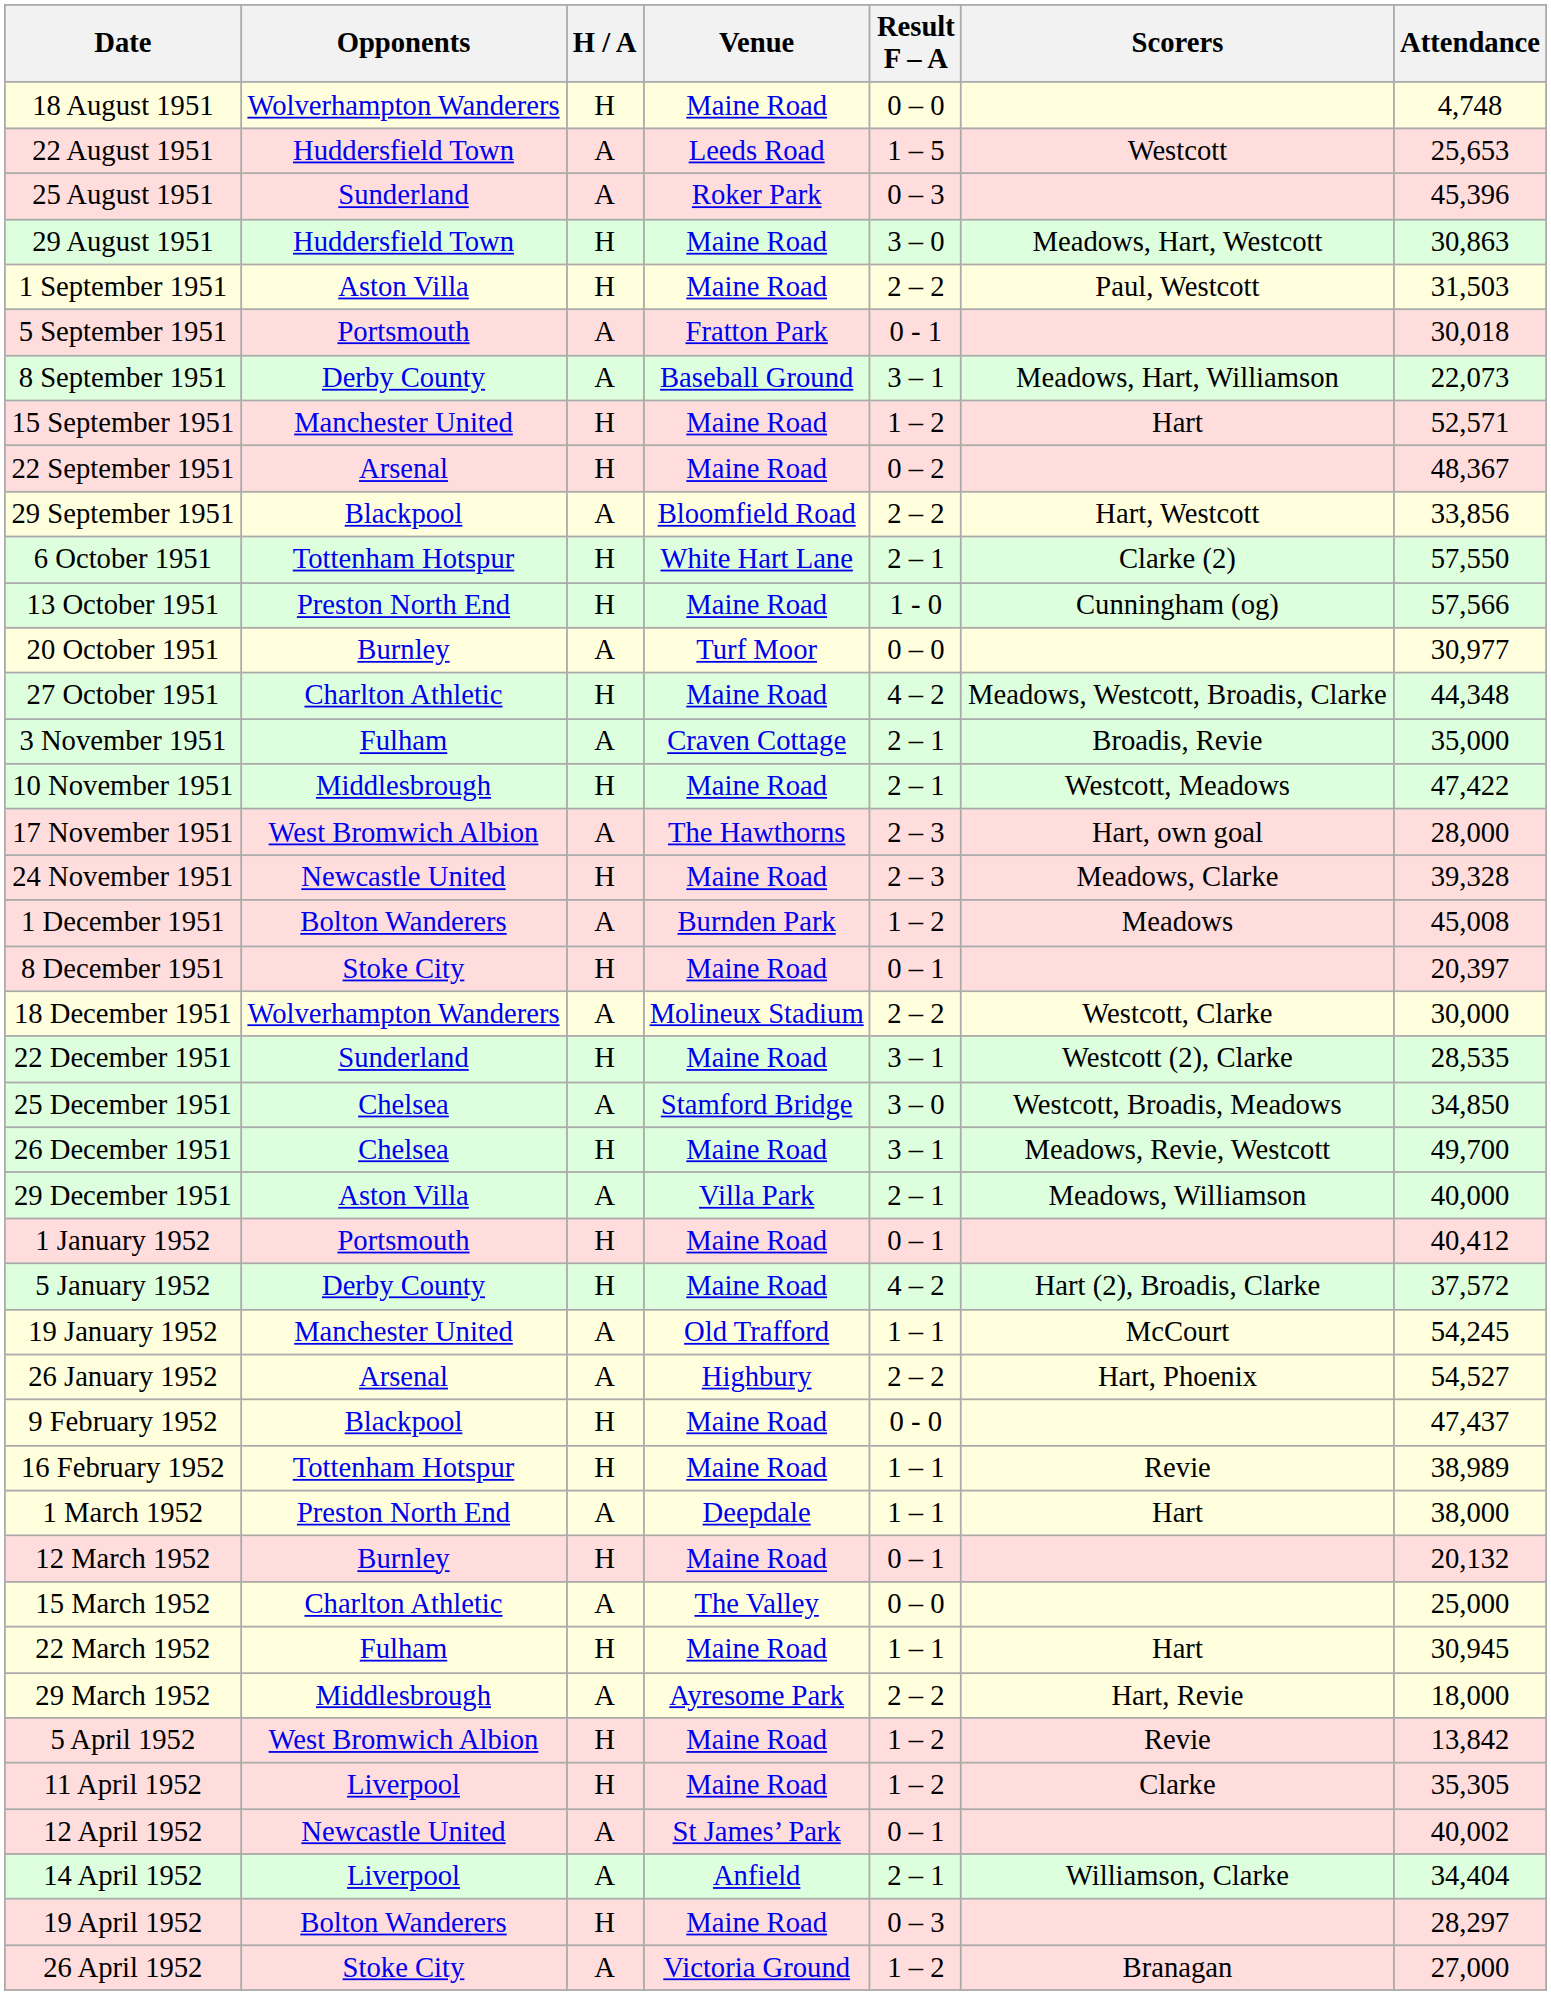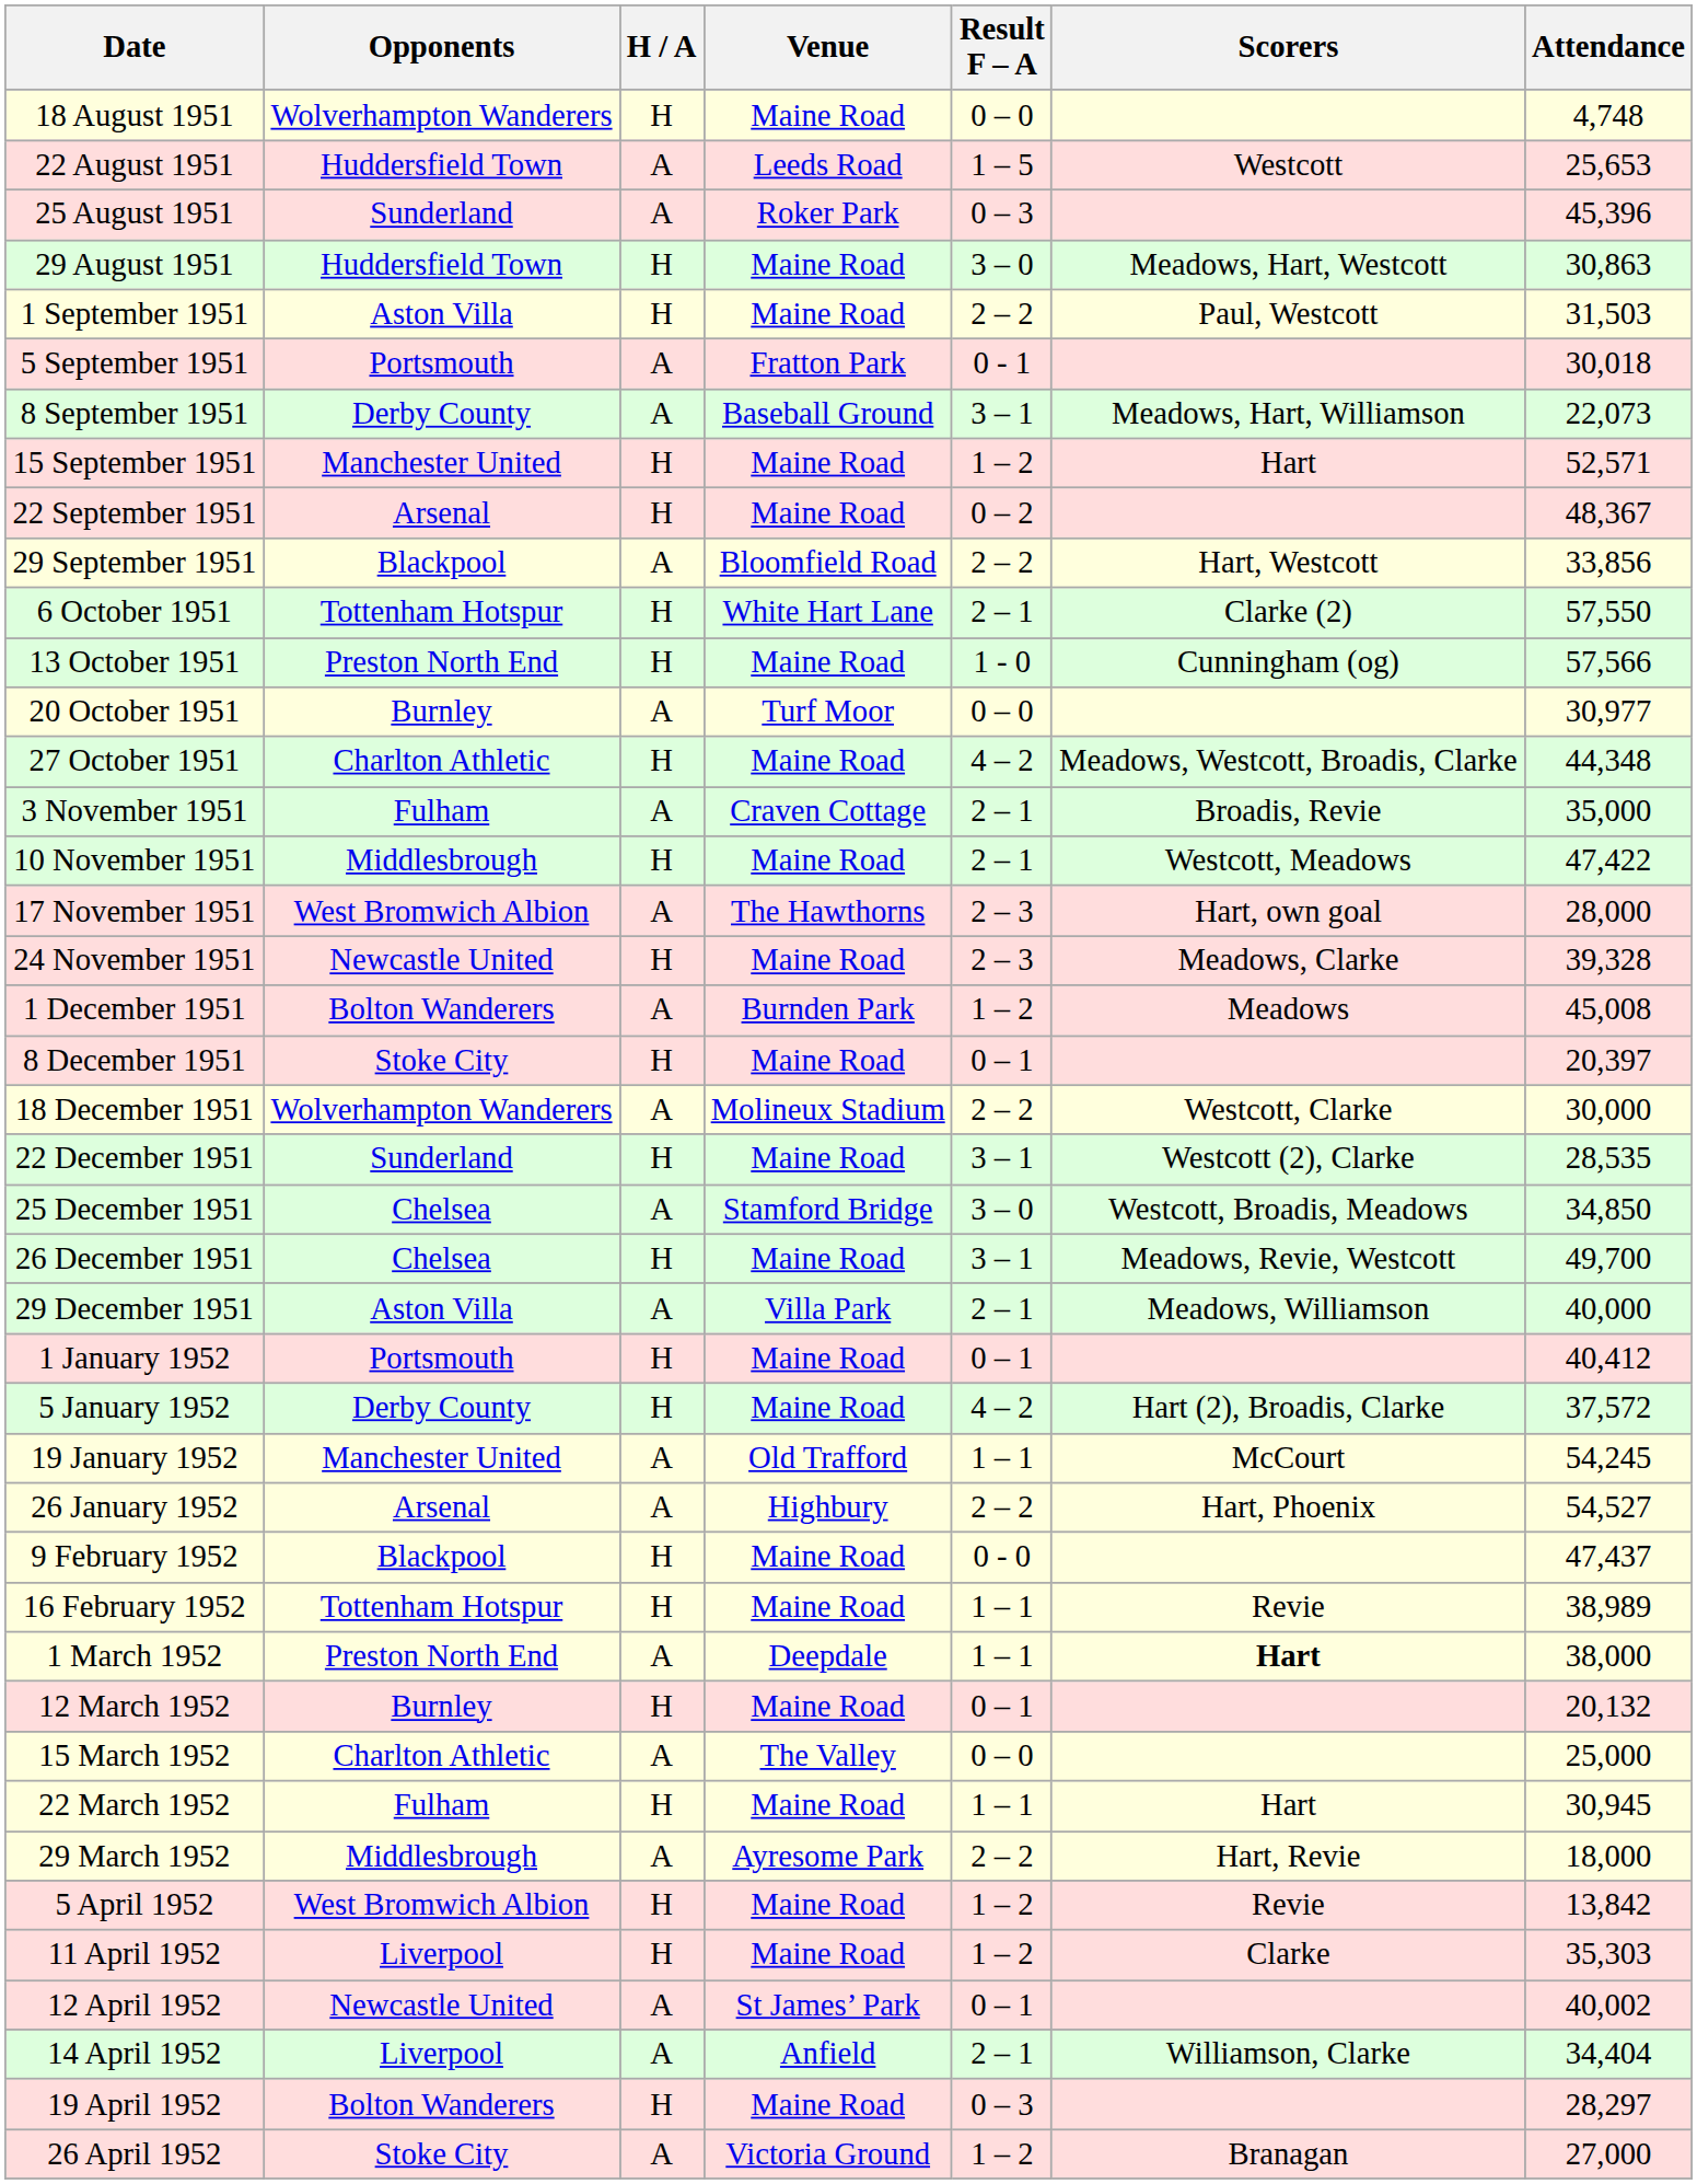 <table class="wikitable" style="text-align:center">
 <tr>
 <th>Date</th>
 <th>Opponents</th>
 <th>H / A</th>
 <th>Venue</th>
 <th>Result<br>F – A</th>
 <th>Scorers</th>
 <th>Attendance</th>
 </tr>
 <tr bgcolor="#ffffdd">
 <td>18 August 1951</td>
 <td><a href='#'>Wolverhampton Wanderers</a></td>
 <td>H</td>
 <td><a href='#'>Maine Road</a></td>
 <td>0 – 0</td>
 <td></td>
 <td>4,748</td>
 </tr>
 <tr bgcolor="#ffdddd">
 <td>22 August 1951</td>
 <td><a href='#'>Huddersfield Town</a></td>
 <td>A</td>
 <td><a href='#'>Leeds Road</a></td>
 <td>1 – 5</td>
 <td>Westcott</td>
 <td>25,653</td>
 </tr>
 <tr bgcolor="#ffdddd">
 <td>25 August 1951</td>
 <td><a href='#'>Sunderland</a></td>
 <td>A</td>
 <td><a href='#'>Roker Park</a></td>
 <td>0 – 3</td>
 <td></td>
 <td>45,396</td>
 </tr>
 <tr bgcolor="#ddffdd">
 <td>29 August 1951</td>
 <td><a href='#'>Huddersfield Town</a></td>
 <td>H</td>
 <td><a href='#'>Maine Road</a></td>
 <td>3 – 0</td>
 <td>Meadows, Hart, Westcott</td>
 <td>30,863</td>
 </tr>
 <tr bgcolor="#ffffdd">
 <td>1 September 1951</td>
 <td><a href='#'>Aston Villa</a></td>
 <td>H</td>
 <td><a href='#'>Maine Road</a></td>
 <td>2 – 2</td>
 <td>Paul, Westcott</td>
 <td>31,503</td>
 </tr>
 <tr bgcolor="#ffdddd">
 <td>5 September 1951</td>
 <td><a href='#'>Portsmouth</a></td>
 <td>A</td>
 <td><a href='#'>Fratton Park</a></td>
 <td>0 - 1</td>
 <td></td>
 <td>30,018</td>
 </tr>
 <tr bgcolor="#ddffdd">
 <td>8 September 1951</td>
 <td><a href='#'>Derby County</a></td>
 <td>A</td>
 <td><a href='#'>Baseball Ground</a></td>
 <td>3 – 1</td>
 <td>Meadows, Hart, Williamson</td>
 <td>22,073</td>
 </tr>
 <tr bgcolor="#ffdddd">
 <td>15 September 1951</td>
 <td><a href='#'>Manchester United</a></td>
 <td>H</td>
 <td><a href='#'>Maine Road</a></td>
 <td>1 – 2</td>
 <td>Hart</td>
 <td>52,571</td>
 </tr>
 <tr bgcolor="#ffdddd">
 <td>22 September 1951</td>
 <td><a href='#'>Arsenal</a></td>
 <td>H</td>
 <td><a href='#'>Maine Road</a></td>
 <td>0 – 2</td>
 <td></td>
 <td>48,367</td>
 </tr>
 <tr bgcolor="#ffffdd">
 <td>29 September 1951</td>
 <td><a href='#'>Blackpool</a></td>
 <td>A</td>
 <td><a href='#'>Bloomfield Road</a></td>
 <td>2 – 2</td>
 <td>Hart, Westcott</td>
 <td>33,856</td>
 </tr>
 <tr bgcolor="#ddffdd">
 <td>6 October 1951</td>
 <td><a href='#'>Tottenham Hotspur</a></td>
 <td>H</td>
 <td><a href='#'>White Hart Lane</a></td>
 <td>2 – 1</td>
 <td>Clarke (2)</td>
 <td>57,550</td>
 </tr>
 <tr bgcolor="#ddffdd">
 <td>13 October 1951</td>
 <td><a href='#'>Preston North End</a></td>
 <td>H</td>
 <td><a href='#'>Maine Road</a></td>
 <td>1 - 0</td>
 <td>Cunningham (og)</td>
 <td>57,566</td>
 </tr>
 <tr bgcolor="#ffffdd">
 <td>20 October 1951</td>
 <td><a href='#'>Burnley</a></td>
 <td>A</td>
 <td><a href='#'>Turf Moor</a></td>
 <td>0 – 0</td>
 <td></td>
 <td>30,977</td>
 </tr>
 <tr bgcolor="#ddffdd">
 <td>27 October 1951</td>
 <td><a href='#'>Charlton Athletic</a></td>
 <td>H</td>
 <td><a href='#'>Maine Road</a></td>
 <td>4 – 2</td>
 <td>Meadows, Westcott, Broadis, Clarke</td>
 <td>44,348</td>
 </tr>
 <tr bgcolor="#ddffdd">
 <td>3 November 1951</td>
 <td><a href='#'>Fulham</a></td>
 <td>A</td>
 <td><a href='#'>Craven Cottage</a></td>
 <td>2 – 1</td>
 <td>Broadis, Revie</td>
 <td>35,000</td>
 </tr>
 <tr bgcolor="#ddffdd">
 <td>10 November 1951</td>
 <td><a href='#'>Middlesbrough</a></td>
 <td>H</td>
 <td><a href='#'>Maine Road</a></td>
 <td>2 – 1</td>
 <td>Westcott, Meadows</td>
 <td>47,422</td>
 </tr>
 <tr bgcolor="#ffdddd">
 <td>17 November 1951</td>
 <td><a href='#'>West Bromwich Albion</a></td>
 <td>A</td>
 <td><a href='#'>The Hawthorns</a></td>
 <td>2 – 3</td>
 <td>Hart, own goal</td>
 <td>28,000</td>
 </tr>
 <tr bgcolor="#ffdddd">
 <td>24 November 1951</td>
 <td><a href='#'>Newcastle United</a></td>
 <td>H</td>
 <td><a href='#'>Maine Road</a></td>
 <td>2 – 3</td>
 <td>Meadows, Clarke</td>
 <td>39,328</td>
 </tr>
 <tr bgcolor="#ffdddd">
 <td>1 December 1951</td>
 <td><a href='#'>Bolton Wanderers</a></td>
 <td>A</td>
 <td><a href='#'>Burnden Park</a></td>
 <td>1 – 2</td>
 <td>Meadows</td>
 <td>45,008</td>
 </tr>
 <tr bgcolor="#ffdddd">
 <td>8 December 1951</td>
 <td><a href='#'>Stoke City</a></td>
 <td>H</td>
 <td><a href='#'>Maine Road</a></td>
 <td>0 – 1</td>
 <td></td>
 <td>20,397</td>
 </tr>
 <tr bgcolor="#ffffdd">
 <td>18 December 1951</td>
 <td><a href='#'>Wolverhampton Wanderers</a></td>
 <td>A</td>
 <td><a href='#'>Molineux Stadium</a></td>
 <td>2 – 2</td>
 <td>Westcott, Clarke</td>
 <td>30,000</td>
 </tr>
 <tr bgcolor="#ddffdd">
 <td>22 December 1951</td>
 <td><a href='#'>Sunderland</a></td>
 <td>H</td>
 <td><a href='#'>Maine Road</a></td>
 <td>3 – 1</td>
 <td>Westcott (2), Clarke</td>
 <td>28,535</td>
 </tr>
 <tr bgcolor="#ddffdd">
 <td>25 December 1951</td>
 <td><a href='#'>Chelsea</a></td>
 <td>A</td>
 <td><a href='#'>Stamford Bridge</a></td>
 <td>3 – 0</td>
 <td>Westcott, Broadis, Meadows</td>
 <td>34,850</td>
 </tr>
 <tr bgcolor="#ddffdd">
 <td>26 December 1951</td>
 <td><a href='#'>Chelsea</a></td>
 <td>H</td>
 <td><a href='#'>Maine Road</a></td>
 <td>3 – 1</td>
 <td>Meadows, Revie, Westcott</td>
 <td>49,700</td>
 </tr>
 <tr bgcolor="#ddffdd">
 <td>29 December 1951</td>
 <td><a href='#'>Aston Villa</a></td>
 <td>A</td>
 <td><a href='#'>Villa Park</a></td>
 <td>2 – 1</td>
 <td>Meadows, Williamson</td>
 <td>40,000</td>
 </tr>
 <tr bgcolor="#ffdddd">
 <td>1 January 1952</td>
 <td><a href='#'>Portsmouth</a></td>
 <td>H</td>
 <td><a href='#'>Maine Road</a></td>
 <td>0 – 1</td>
 <td></td>
 <td>40,412</td>
 </tr>
 <tr bgcolor="#ddffdd">
 <td>5 January 1952</td>
 <td><a href='#'>Derby County</a></td>
 <td>H</td>
 <td><a href='#'>Maine Road</a></td>
 <td>4 – 2</td>
 <td>Hart (2), Broadis, Clarke</td>
 <td>37,572</td>
 </tr>
 <tr bgcolor="#ffffdd">
 <td>19 January 1952</td>
 <td><a href='#'>Manchester United</a></td>
 <td>A</td>
 <td><a href='#'>Old Trafford</a></td>
 <td>1 – 1</td>
 <td>McCourt</td>
 <td>54,245</td>
 </tr>
 <tr bgcolor="#ffffdd">
 <td>26 January 1952</td>
 <td><a href='#'>Arsenal</a></td>
 <td>A</td>
 <td><a href='#'>Highbury</a></td>
 <td>2 – 2</td>
 <td>Hart, Phoenix</td>
 <td>54,527</td>
 </tr>
 <tr bgcolor="#ffffdd">
 <td>9 February 1952</td>
 <td><a href='#'>Blackpool</a></td>
 <td>H</td>
 <td><a href='#'>Maine Road</a></td>
 <td>0 - 0</td>
 <td></td>
 <td>47,437</td>
 </tr>
 <tr bgcolor="#ffffdd">
 <td>16 February 1952</td>
 <td><a href='#'>Tottenham Hotspur</a></td>
 <td>H</td>
 <td><a href='#'>Maine Road</a></td>
 <td>1 – 1</td>
 <td>Revie</td>
 <td>38,989</td>
 </tr>
 <tr bgcolor="#ffffdd">
 <td>1 March 1952</td>
 <td><a href='#'>Preston North End</a></td>
 <td>A</td>
 <td><a href='#'>Deepdale</a></td>
 <td>1 – 1</td>
-<td>Hart</td>
+<td><strong>Hart</strong></td>
 <td>38,000</td>
 </tr>
 <tr bgcolor="#ffdddd">
 <td>12 March 1952</td>
 <td><a href='#'>Burnley</a></td>
 <td>H</td>
 <td><a href='#'>Maine Road</a></td>
 <td>0 – 1</td>
 <td></td>
 <td>20,132</td>
 </tr>
 <tr bgcolor="#ffffdd">
 <td>15 March 1952</td>
 <td><a href='#'>Charlton Athletic</a></td>
 <td>A</td>
 <td><a href='#'>The Valley</a></td>
 <td>0 – 0</td>
 <td></td>
 <td>25,000</td>
 </tr>
 <tr bgcolor="#ffffdd">
 <td>22 March 1952</td>
 <td><a href='#'>Fulham</a></td>
 <td>H</td>
 <td><a href='#'>Maine Road</a></td>
 <td>1 – 1</td>
 <td>Hart</td>
 <td>30,945</td>
 </tr>
 <tr bgcolor="#ffffdd">
 <td>29 March 1952</td>
 <td><a href='#'>Middlesbrough</a></td>
 <td>A</td>
 <td><a href='#'>Ayresome Park</a></td>
 <td>2 – 2</td>
 <td>Hart, Revie</td>
 <td>18,000</td>
 </tr>
 <tr bgcolor="#ffdddd">
 <td>5 April 1952</td>
 <td><a href='#'>West Bromwich Albion</a></td>
 <td>H</td>
 <td><a href='#'>Maine Road</a></td>
 <td>1 – 2</td>
 <td>Revie</td>
 <td>13,842</td>
 </tr>
 <tr bgcolor="#ffdddd">
 <td>11 April 1952</td>
 <td><a href='#'>Liverpool</a></td>
 <td>H</td>
 <td><a href='#'>Maine Road</a></td>
 <td>1 – 2</td>
 <td>Clarke</td>
-<td>35,305</td>
+<td>35,303</td>
 </tr>
 <tr bgcolor="#ffdddd">
 <td>12 April 1952</td>
 <td><a href='#'>Newcastle United</a></td>
 <td>A</td>
 <td><a href='#'>St James’ Park</a></td>
 <td>0 – 1</td>
 <td></td>
 <td>40,002</td>
 </tr>
 <tr bgcolor="#ddffdd">
 <td>14 April 1952</td>
 <td><a href='#'>Liverpool</a></td>
 <td>A</td>
 <td><a href='#'>Anfield</a></td>
 <td>2 – 1</td>
 <td>Williamson, Clarke</td>
 <td>34,404</td>
 </tr>
 <tr bgcolor="#ffdddd">
 <td>19 April 1952</td>
 <td><a href='#'>Bolton Wanderers</a></td>
 <td>H</td>
 <td><a href='#'>Maine Road</a></td>
 <td>0 – 3</td>
 <td></td>
 <td>28,297</td>
 </tr>
 <tr bgcolor="#ffdddd">
 <td>26 April 1952</td>
 <td><a href='#'>Stoke City</a></td>
 <td>A</td>
 <td><a href='#'>Victoria Ground</a></td>
 <td>1 – 2</td>
 <td>Branagan</td>
 <td>27,000</td>
 </tr>
 </table>
